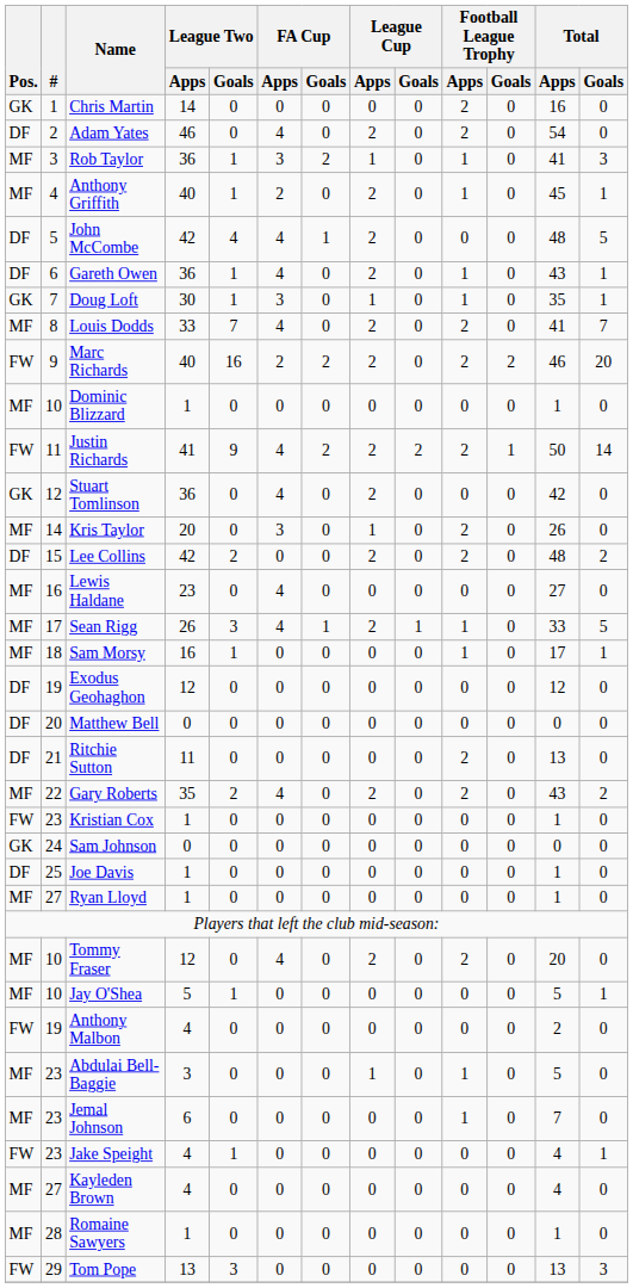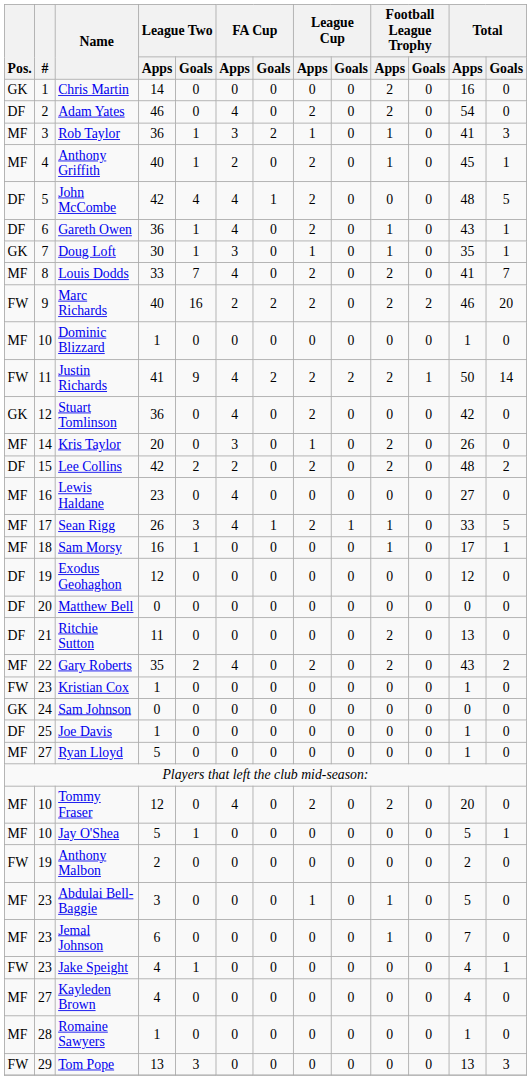 <table class="wikitable" style="text-align:center">
 <tr>
 <th rowspan="2" valign="bottom">Pos.</th>
 <th rowspan="2" valign="bottom">#</th>
 <th rowspan="2">Name</th>
 <th colspan="2" width="85">League Two</th>
 <th colspan="2" width="85">FA Cup</th>
 <th colspan="2" width="85">League Cup</th>
 <th colspan="2" width="85">Football League Trophy</th>
 <th colspan="2" width="85">Total</th>
 </tr>
 <tr>
 <th>Apps</th>
 <th>Goals</th>
 <th>Apps</th>
 <th>Goals</th>
 <th>Apps</th>
 <th>Goals</th>
 <th>Apps</th>
 <th>Goals</th>
 <th>Apps</th>
 <th>Goals</th>
 </tr>
 <tr>
 <td align="left">GK</td>
 <td>1</td>
 <td align="left"> <a href='#'>Chris Martin</a></td>
 <td>14</td>
 <td>0</td>
 <td>0</td>
 <td>0</td>
 <td>0</td>
 <td>0</td>
 <td>2</td>
 <td>0</td>
 <td>16</td>
 <td>0</td>
 </tr>
 <tr>
 <td align="left">DF</td>
 <td>2</td>
 <td align="left"> <a href='#'>Adam Yates</a></td>
 <td>46</td>
 <td>0</td>
 <td>4</td>
 <td>0</td>
 <td>2</td>
 <td>0</td>
 <td>2</td>
 <td>0</td>
 <td>54</td>
 <td>0</td>
 </tr>
 <tr>
 <td align="left">MF</td>
 <td>3</td>
 <td align="left"> <a href='#'>Rob Taylor</a></td>
 <td>36</td>
 <td>1</td>
 <td>3</td>
 <td>2</td>
 <td>1</td>
 <td>0</td>
 <td>1</td>
 <td>0</td>
 <td>41</td>
 <td>3</td>
 </tr>
 <tr>
 <td align="left">MF</td>
 <td>4</td>
 <td align="left"> <a href='#'>Anthony Griffith</a></td>
 <td>40</td>
 <td>1</td>
 <td>2</td>
 <td>0</td>
 <td>2</td>
 <td>0</td>
 <td>1</td>
 <td>0</td>
 <td>45</td>
 <td>1</td>
 </tr>
 <tr>
 <td align="left">DF</td>
 <td>5</td>
 <td align="left"> <a href='#'>John McCombe</a></td>
 <td>42</td>
 <td>4</td>
 <td>4</td>
 <td>1</td>
 <td>2</td>
 <td>0</td>
 <td>0</td>
 <td>0</td>
 <td>48</td>
 <td>5</td>
 </tr>
 <tr>
 <td align="left">DF</td>
 <td>6</td>
 <td align="left"> <a href='#'>Gareth Owen</a></td>
 <td>36</td>
 <td>1</td>
 <td>4</td>
 <td>0</td>
 <td>2</td>
 <td>0</td>
 <td>1</td>
 <td>0</td>
 <td>43</td>
 <td>1</td>
 </tr>
 <tr>
 <td align="left">GK</td>
 <td>7</td>
 <td align="left"> <a href='#'>Doug Loft</a></td>
 <td>30</td>
 <td>1</td>
 <td>3</td>
 <td>0</td>
 <td>1</td>
 <td>0</td>
 <td>1</td>
 <td>0</td>
 <td>35</td>
 <td>1</td>
 </tr>
 <tr>
 <td align="left">MF</td>
 <td>8</td>
 <td align="left"> <a href='#'>Louis Dodds</a></td>
 <td>33</td>
 <td>7</td>
 <td>4</td>
 <td>0</td>
 <td>2</td>
 <td>0</td>
 <td>2</td>
 <td>0</td>
 <td>41</td>
 <td>7</td>
 </tr>
 <tr>
 <td align="left">FW</td>
 <td>9</td>
 <td align="left"> <a href='#'>Marc Richards</a></td>
 <td>40</td>
 <td>16</td>
 <td>2</td>
 <td>2</td>
 <td>2</td>
 <td>0</td>
 <td>2</td>
 <td>2</td>
 <td>46</td>
 <td>20</td>
 </tr>
 <tr>
 <td align="left">MF</td>
 <td>10</td>
 <td align="left"> <a href='#'>Dominic Blizzard</a></td>
 <td>1</td>
 <td>0</td>
 <td>0</td>
 <td>0</td>
 <td>0</td>
 <td>0</td>
 <td>0</td>
 <td>0</td>
 <td>1</td>
 <td>0</td>
 </tr>
 <tr>
 <td align="left">FW</td>
 <td>11</td>
 <td align="left"> <a href='#'>Justin Richards</a></td>
 <td>41</td>
 <td>9</td>
 <td>4</td>
 <td>2</td>
 <td>2</td>
 <td>2</td>
 <td>2</td>
 <td>1</td>
 <td>50</td>
 <td>14</td>
 </tr>
 <tr>
 <td align="left">GK</td>
 <td>12</td>
 <td align="left"> <a href='#'>Stuart Tomlinson</a></td>
 <td>36</td>
 <td>0</td>
 <td>4</td>
 <td>0</td>
 <td>2</td>
 <td>0</td>
 <td>0</td>
 <td>0</td>
 <td>42</td>
 <td>0</td>
 </tr>
 <tr>
 <td align="left">MF</td>
 <td>14</td>
 <td align="left"> <a href='#'>Kris Taylor</a></td>
 <td>20</td>
 <td>0</td>
 <td>3</td>
 <td>0</td>
 <td>1</td>
 <td>0</td>
 <td>2</td>
 <td>0</td>
 <td>26</td>
 <td>0</td>
 </tr>
 <tr>
 <td align="left">DF</td>
 <td>15</td>
 <td align="left"> <a href='#'>Lee Collins</a></td>
 <td>42</td>
 <td>2</td>
-<td>0</td>
+<td>2</td>
 <td>0</td>
 <td>2</td>
 <td>0</td>
 <td>2</td>
 <td>0</td>
 <td>48</td>
 <td>2</td>
 </tr>
 <tr>
 <td align="left">MF</td>
 <td>16</td>
 <td align="left"> <a href='#'>Lewis Haldane</a></td>
 <td>23</td>
 <td>0</td>
 <td>4</td>
 <td>0</td>
 <td>0</td>
 <td>0</td>
 <td>0</td>
 <td>0</td>
 <td>27</td>
 <td>0</td>
 </tr>
 <tr>
 <td align="left">MF</td>
 <td>17</td>
 <td align="left"> <a href='#'>Sean Rigg</a></td>
 <td>26</td>
 <td>3</td>
 <td>4</td>
 <td>1</td>
 <td>2</td>
 <td>1</td>
 <td>1</td>
 <td>0</td>
 <td>33</td>
 <td>5</td>
 </tr>
 <tr>
 <td align="left">MF</td>
 <td>18</td>
 <td align="left"> <a href='#'>Sam Morsy</a></td>
 <td>16</td>
 <td>1</td>
 <td>0</td>
 <td>0</td>
 <td>0</td>
 <td>0</td>
 <td>1</td>
 <td>0</td>
 <td>17</td>
 <td>1</td>
 </tr>
 <tr>
 <td align="left">DF</td>
 <td>19</td>
 <td align="left"> <a href='#'>Exodus Geohaghon</a></td>
 <td>12</td>
 <td>0</td>
 <td>0</td>
 <td>0</td>
 <td>0</td>
 <td>0</td>
 <td>0</td>
 <td>0</td>
 <td>12</td>
 <td>0</td>
 </tr>
 <tr>
 <td align="left">DF</td>
 <td>20</td>
 <td align="left"> <a href='#'>Matthew Bell</a></td>
 <td>0</td>
 <td>0</td>
 <td>0</td>
 <td>0</td>
 <td>0</td>
 <td>0</td>
 <td>0</td>
 <td>0</td>
 <td>0</td>
 <td>0</td>
 </tr>
 <tr>
 <td align="left">DF</td>
 <td>21</td>
 <td align="left"> <a href='#'>Ritchie Sutton</a></td>
 <td>11</td>
 <td>0</td>
 <td>0</td>
 <td>0</td>
 <td>0</td>
 <td>0</td>
 <td>2</td>
 <td>0</td>
 <td>13</td>
 <td>0</td>
 </tr>
 <tr>
 <td align="left">MF</td>
 <td>22</td>
 <td align="left"> <a href='#'>Gary Roberts</a></td>
 <td>35</td>
 <td>2</td>
 <td>4</td>
 <td>0</td>
 <td>2</td>
 <td>0</td>
 <td>2</td>
 <td>0</td>
 <td>43</td>
 <td>2</td>
 </tr>
 <tr>
 <td align="left">FW</td>
 <td>23</td>
 <td align="left"> <a href='#'>Kristian Cox</a></td>
 <td>1</td>
 <td>0</td>
 <td>0</td>
 <td>0</td>
 <td>0</td>
 <td>0</td>
 <td>0</td>
 <td>0</td>
 <td>1</td>
 <td>0</td>
 </tr>
 <tr>
 <td align="left">GK</td>
 <td>24</td>
 <td align="left"> <a href='#'>Sam Johnson</a></td>
 <td>0</td>
 <td>0</td>
 <td>0</td>
 <td>0</td>
 <td>0</td>
 <td>0</td>
 <td>0</td>
 <td>0</td>
 <td>0</td>
 <td>0</td>
 </tr>
 <tr>
 <td align="left">DF</td>
 <td>25</td>
 <td align="left"> <a href='#'>Joe Davis</a></td>
 <td>1</td>
 <td>0</td>
 <td>0</td>
 <td>0</td>
 <td>0</td>
 <td>0</td>
 <td>0</td>
 <td>0</td>
 <td>1</td>
 <td>0</td>
 </tr>
 <tr>
 <td align="left">MF</td>
 <td>27</td>
 <td align="left"> <a href='#'>Ryan Lloyd</a></td>
-<td>1</td>
+<td>5</td>
 <td>0</td>
 <td>0</td>
 <td>0</td>
 <td>0</td>
 <td>0</td>
 <td>0</td>
 <td>0</td>
 <td>1</td>
 <td>0</td>
 </tr>
 <tr>
 <td colspan="14"><em>Players that left the club mid-season:</em></td>
 </tr>
 <tr>
 <td align="left">MF</td>
 <td>10</td>
 <td align="left"> <a href='#'>Tommy Fraser</a></td>
 <td>12</td>
 <td>0</td>
 <td>4</td>
 <td>0</td>
 <td>2</td>
 <td>0</td>
 <td>2</td>
 <td>0</td>
 <td>20</td>
 <td>0</td>
 </tr>
 <tr>
 <td align="left">MF</td>
 <td>10</td>
 <td align="left"> <a href='#'>Jay O'Shea</a></td>
 <td>5</td>
 <td>1</td>
 <td>0</td>
 <td>0</td>
 <td>0</td>
 <td>0</td>
 <td>0</td>
 <td>0</td>
 <td>5</td>
 <td>1</td>
 </tr>
 <tr>
 <td align="left">FW</td>
 <td>19</td>
 <td align="left"> <a href='#'>Anthony Malbon</a></td>
-<td>4</td>
+<td>2</td>
 <td>0</td>
 <td>0</td>
 <td>0</td>
 <td>0</td>
 <td>0</td>
 <td>0</td>
 <td>0</td>
 <td>2</td>
 <td>0</td>
 </tr>
 <tr>
 <td align="left">MF</td>
 <td>23</td>
 <td align="left"> <a href='#'>Abdulai Bell-Baggie</a></td>
 <td>3</td>
 <td>0</td>
 <td>0</td>
 <td>0</td>
 <td>1</td>
 <td>0</td>
 <td>1</td>
 <td>0</td>
 <td>5</td>
 <td>0</td>
 </tr>
 <tr>
 <td align="left">MF</td>
 <td>23</td>
 <td align="left"> <a href='#'>Jemal Johnson</a></td>
 <td>6</td>
 <td>0</td>
 <td>0</td>
 <td>0</td>
 <td>0</td>
 <td>0</td>
 <td>1</td>
 <td>0</td>
 <td>7</td>
 <td>0</td>
 </tr>
 <tr>
 <td align="left">FW</td>
 <td>23</td>
 <td align="left"> <a href='#'>Jake Speight</a></td>
 <td>4</td>
 <td>1</td>
 <td>0</td>
 <td>0</td>
 <td>0</td>
 <td>0</td>
 <td>0</td>
 <td>0</td>
 <td>4</td>
 <td>1</td>
 </tr>
 <tr>
 <td align="left">MF</td>
 <td>27</td>
 <td align="left">  <a href='#'>Kayleden Brown</a></td>
 <td>4</td>
 <td>0</td>
 <td>0</td>
 <td>0</td>
 <td>0</td>
 <td>0</td>
 <td>0</td>
 <td>0</td>
 <td>4</td>
 <td>0</td>
 </tr>
 <tr>
 <td align="left">MF</td>
 <td>28</td>
 <td align="left"> <a href='#'>Romaine Sawyers</a></td>
 <td>1</td>
 <td>0</td>
 <td>0</td>
 <td>0</td>
 <td>0</td>
 <td>0</td>
 <td>0</td>
 <td>0</td>
 <td>1</td>
 <td>0</td>
 </tr>
 <tr>
 <td align="left">FW</td>
 <td>29</td>
 <td align="left"> <a href='#'>Tom Pope</a></td>
 <td>13</td>
 <td>3</td>
 <td>0</td>
 <td>0</td>
 <td>0</td>
 <td>0</td>
 <td>0</td>
 <td>0</td>
 <td>13</td>
 <td>3</td>
 </tr>
 <tr>
 </tr>
 </table>
